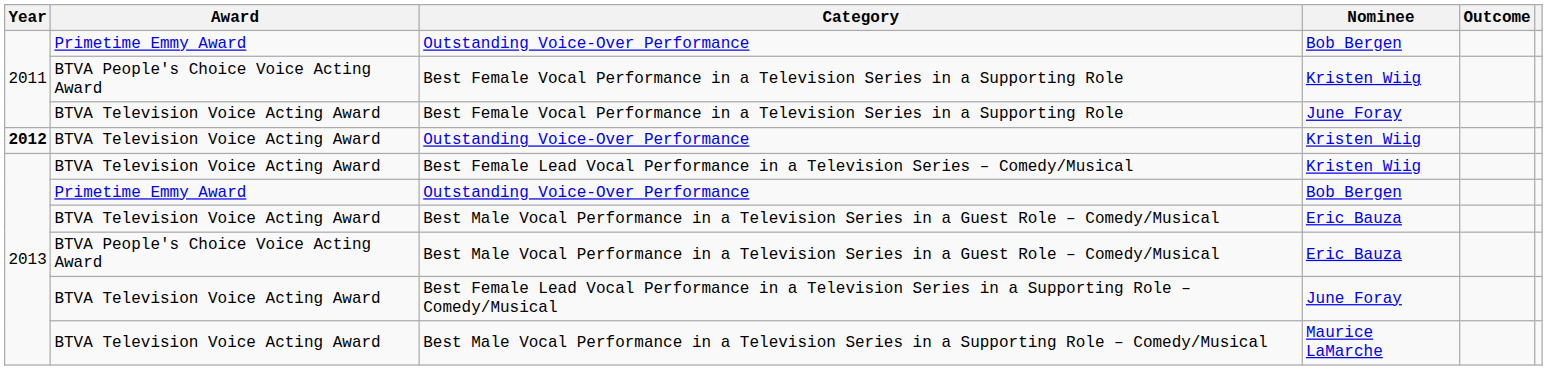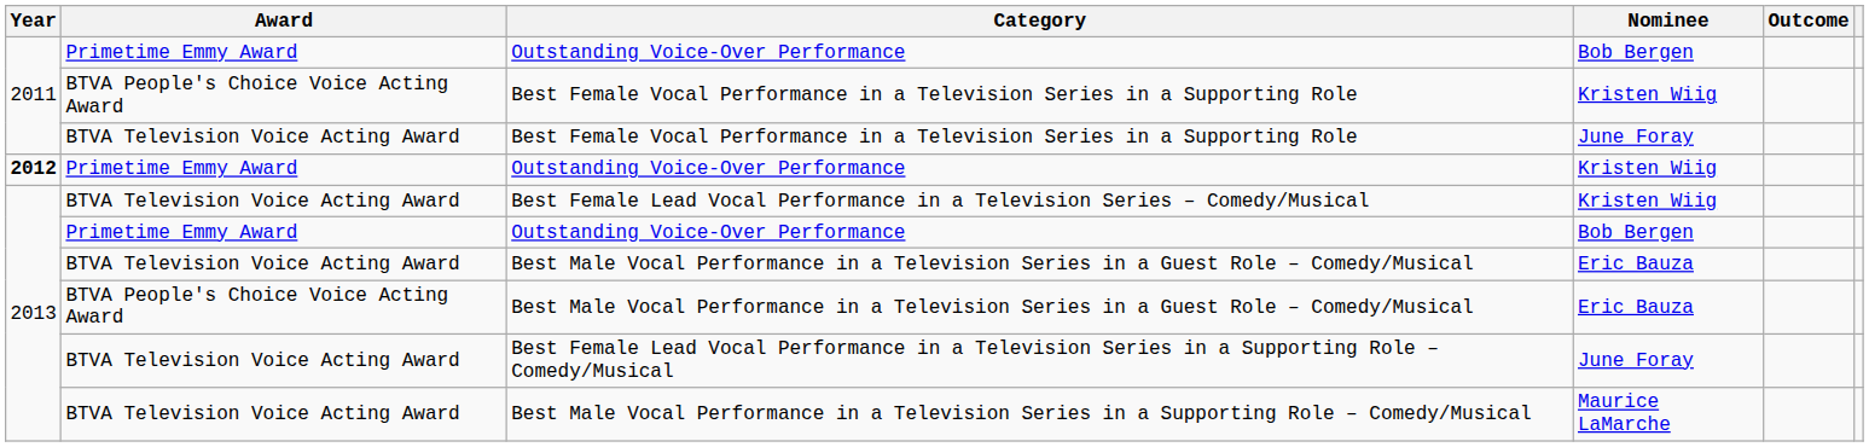 <table class="wikitable">
 <tr>
 <th>Year</th>
 <th>Award</th>
 <th>Category</th>
 <th>Nominee</th>
 <th>Outcome</th>
 <th></th>
 </tr>
 <tr>
 <td rowspan="3">2011</td>
 <td><a href='#'>Primetime Emmy Award</a></td>
 <td><a href='#'>Outstanding Voice-Over Performance</a></td>
 <td><a href='#'>Bob Bergen</a> </td>
 <td></td>
 <td></td>
 </tr>
 <tr>
 <td>BTVA People's Choice Voice Acting Award</td>
 <td>Best Female Vocal Performance in a Television Series in a Supporting Role</td>
 <td><a href='#'>Kristen Wiig</a></td>
 <td></td>
 <td></td>
 </tr>
 <tr>
 <td>BTVA Television Voice Acting Award</td>
 <td>Best Female Vocal Performance in a Television Series in a Supporting Role</td>
 <td><a href='#'>June Foray</a></td>
 <td></td>
 <td></td>
 </tr>
 <tr>
 <td><strong>2012</strong></td>
-<td>BTVA Television Voice Acting Award</td>
+<td><a href='#'>Primetime Emmy Award</a></td>
 <td><a href='#'>Outstanding Voice-Over Performance</a></td>
 <td><a href='#'>Kristen Wiig</a> </td>
 <td></td>
 <td></td>
 </tr>
 <tr>
 <td rowspan="6">2013</td>
 <td>BTVA Television Voice Acting Award</td>
 <td>Best Female Lead Vocal Performance in a Television Series – Comedy/Musical</td>
 <td><a href='#'>Kristen Wiig</a></td>
 <td></td>
 <td></td>
 </tr>
 <tr>
 <td><a href='#'>Primetime Emmy Award</a></td>
 <td><a href='#'>Outstanding Voice-Over Performance</a></td>
 <td><a href='#'>Bob Bergen</a> </td>
 <td></td>
 <td></td>
 </tr>
 <tr>
 <td>BTVA Television Voice Acting Award</td>
 <td>Best Male Vocal Performance in a Television Series in a Guest Role – Comedy/Musical</td>
 <td><a href='#'>Eric Bauza</a></td>
 <td></td>
 <td></td>
 </tr>
 <tr>
 <td>BTVA People's Choice Voice Acting Award</td>
 <td>Best Male Vocal Performance in a Television Series in a Guest Role – Comedy/Musical</td>
 <td><a href='#'>Eric Bauza</a></td>
 <td></td>
 <td></td>
 </tr>
 <tr>
 <td>BTVA Television Voice Acting Award</td>
 <td>Best Female Lead Vocal Performance in a Television Series in a Supporting Role – Comedy/Musical</td>
 <td><a href='#'>June Foray</a></td>
 <td></td>
 <td></td>
 </tr>
 <tr>
 <td>BTVA Television Voice Acting Award</td>
 <td>Best Male Vocal Performance in a Television Series in a Supporting Role – Comedy/Musical</td>
 <td><a href='#'>Maurice LaMarche</a></td>
 <td></td>
 <td></td>
 </tr>
 </table>
